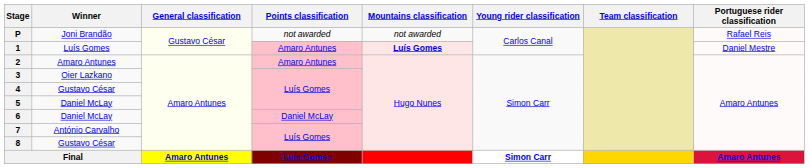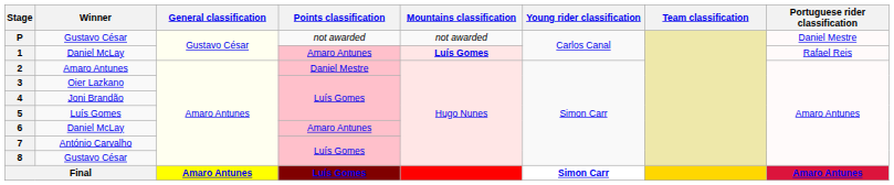 <table class="wikitable" style="text-align: center; font-size:smaller;">
 <tr>
 <th scope="col" style="width:1%;">Stage</th>
 <th scope="col" style="width:14%;">Winner</th>
 <th scope="col" style="width:14%;"><a href='#'>General classification</a><br></th>
 <th scope="col" style="width:14%;"><a href='#'>Points classification</a><br></th>
 <th scope="col" style="width:14%;"><a href='#'>Mountains classification</a><br></th>
 <th scope="col" style="width:14%;"><a href='#'>Young rider classification</a><br></th>
 <th scope="col" style="width:14%;"><a href='#'>Team classification</a></th>
 <th scope="col" style="width:14%;">Portuguese rider classification</th>
 </tr>
 <tr>
 <th>P</th>
-<td><a href='#'>Joni Brandão</a></td>
+<td><a href='#'>Gustavo César</a></td>
 <td style="background:Ivory;" rowspan="2"><a href='#'>Gustavo César</a></td>
 <td><em>not awarded</em></td>
 <td><em>not awarded</em></td>
 <td style="background:OffWhite;" rowspan="2"><a href='#'>Carlos Canal</a></td>
 <td style="background:PaleGoldenrod;" rowspan="9"></td>
-<td style="background:Snow;"><a href='#'>Rafael Reis</a></td>
+<td style="background:Snow;"><a href='#'>Daniel Mestre</a></td>
 </tr>
 <tr>
 <th>1</th>
-<td><a href='#'>Luís Gomes</a></td>
+<td><a href='#'>Daniel McLay</a></td>
 <td style="background:Pink;"><a href='#'>Amaro Antunes</a></td>
 <td style="background:#FFE6E6"><strong><a href='#'>Luís Gomes</a></strong></td>
-<td style="background:Snow;"><a href='#'>Daniel Mestre</a></td>
+<td style="background:Snow;"><a href='#'>Rafael Reis</a></td>
 </tr>
 <tr>
 <th>2</th>
 <td><a href='#'>Amaro Antunes</a></td>
 <td style="background:Ivory;" rowspan="7"><a href='#'>Amaro Antunes</a></td>
-<td style="background:Pink;"><a href='#'>Amaro Antunes</a></td>
+<td style="background:Pink;"><a href='#'>Daniel Mestre</a></td>
 <td style="background:#FFE6E6" rowspan="7"><a href='#'>Hugo Nunes</a></td>
 <td style="background:OffWhite;" rowspan="7"><a href='#'>Simon Carr</a></td>
 <td style="background:Snow;" rowspan="7"><a href='#'>Amaro Antunes</a></td>
 </tr>
 <tr>
 <th>3</th>
 <td><a href='#'>Oier Lazkano</a></td>
 <td style="background:Pink;" rowspan="3"><a href='#'>Luís Gomes</a></td>
 </tr>
 <tr>
 <th>4</th>
-<td><a href='#'>Gustavo César</a></td>
+<td><a href='#'>Joni Brandão</a></td>
 </tr>
 <tr>
 <th>5</th>
-<td><a href='#'>Daniel McLay</a></td>
+<td><a href='#'>Luís Gomes</a></td>
 </tr>
 <tr>
 <th>6</th>
 <td><a href='#'>Daniel McLay</a></td>
-<td style="background:Pink;"><a href='#'>Daniel McLay</a></td>
+<td style="background:Pink;"><a href='#'>Amaro Antunes</a></td>
 </tr>
 <tr>
 <th>7</th>
 <td><a href='#'>António Carvalho</a></td>
 <td style="background:Pink;" rowspan="2"><a href='#'>Luís Gomes</a></td>
 </tr>
 <tr>
 <th>8</th>
 <td><a href='#'>Gustavo César</a></td>
 </tr>
 <tr>
 <th colspan="2">Final</th>
 <th style="background:Yellow;"><a href='#'>Amaro Antunes</a></th>
 <th style="background:Maroon;"><a href='#'>Luís Gomes</a></th>
 <th style="background:#f00;"></th>
 <th style="background:White;"><a href='#'>Simon Carr</a></th>
 <th style="background:Gold;"></th>
 <th style="background:Crimson;"><a href='#'>Amaro Antunes</a></th>
 </tr>
 </table>
